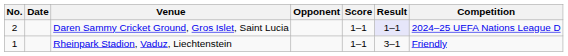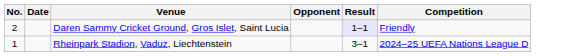 <table class="wikitable sortable">
 <tr>
 <th scope="col">No.</th>
 <th scope="col">Date</th>
 <th scope="col">Venue</th>
 <th scope="col">Opponent</th>
-<th scope="col">Score</th>
 <th scope="col">Result</th>
 <th scope="col">Competition</th>
 </tr>
 <tr>
 <td style="text-align:center">2</td>
 <td></td>
 <td><a href='#'>Daren Sammy Cricket Ground</a>, <a href='#'>Gros Islet</a>, Saint Lucia</td>
 <td></td>
-<td style="text-align:center">1–1</td>
 <td style="background: lavender; text-align:center">1–1</td>
-<td><a href='#'>2024–25 UEFA Nations League D</a></td>
+<td><a href='#'>Friendly</a></td>
 </tr>
 <tr>
 <td style="text-align:center">1</td>
 <td></td>
 <td><a href='#'>Rheinpark Stadion</a>, <a href='#'>Vaduz</a>, Liechtenstein</td>
 <td></td>
-<td style="text-align:center">1–1</td>
 <td style="text-align:center">3–1</td>
-<td><a href='#'>Friendly</a></td>
+<td><a href='#'>2024–25 UEFA Nations League D</a></td>
 </tr>
 </table>
